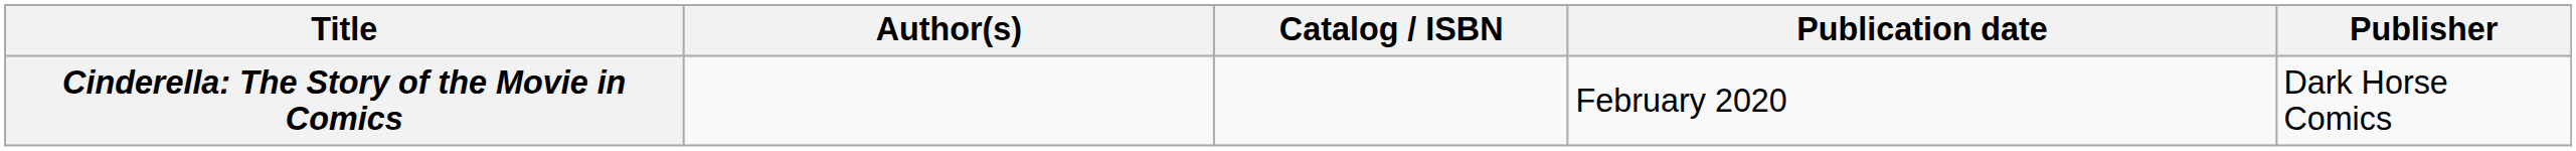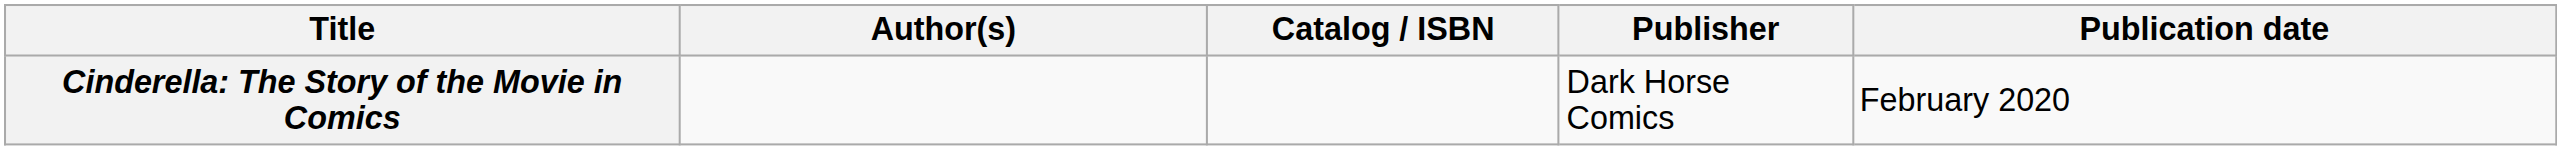 <table class="wikitable sortable" style="width:100%;">
 <tr>
 <th scope="col" style="width:23%;">Title</th>
 <th scope="col" style="width:18%;">Author(s)</th>
 <th scope="col" style="width:12%;">Catalog / ISBN</th>
+<th scope="col" style="width:10%;">Publisher</th>
 <th scope="col" style="width:24%;">Publication date</th>
-<th scope="col" style="width:10%;">Publisher</th>
 </tr>
 <tr>
 <th><em>Cinderella: The Story of the Movie in Comics</em></th>
 <td></td>
 <td></td>
+<td>Dark Horse Comics</td>
 <td>February 2020</td>
-<td>Dark Horse Comics</td>
 </tr>
 </table>
